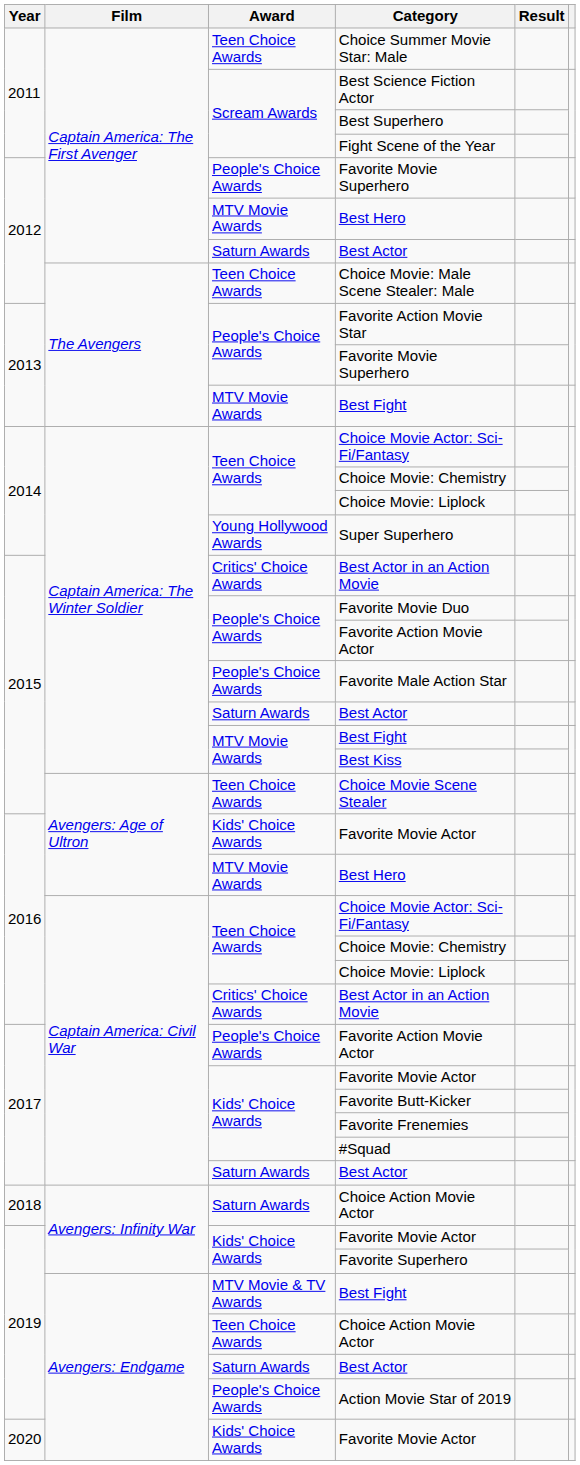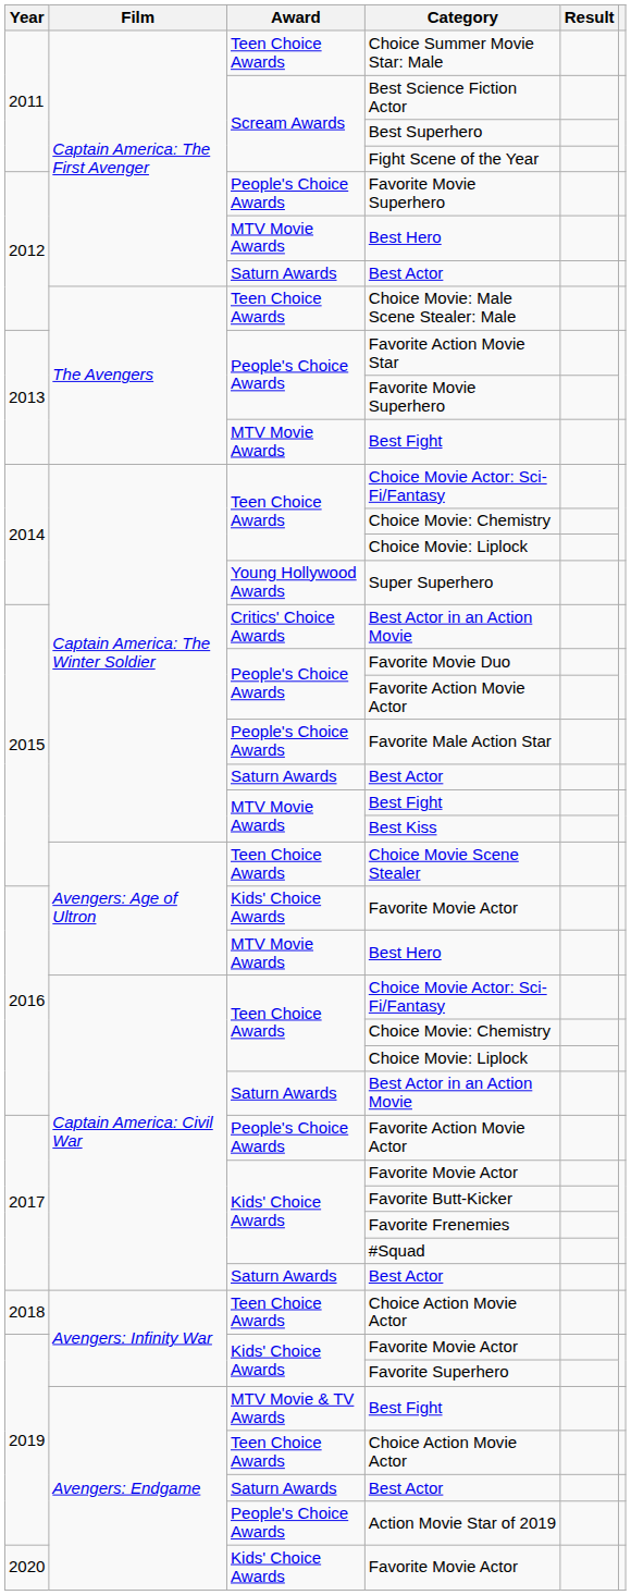 <table class="wikitable sortable">
 <tr>
 <th>Year</th>
 <th>Film</th>
 <th>Award</th>
 <th>Category</th>
 <th>Result</th>
 <th scope="col" class="unsortable"></th>
 </tr>
 <tr>
 <td rowspan="4">2011</td>
 <td rowspan="7"><em><a href='#'>Captain America: The First Avenger</a></em></td>
 <td><a href='#'>Teen Choice Awards</a></td>
 <td>Choice Summer Movie Star: Male</td>
 <td></td>
 <td style="text-align: center;"></td>
 </tr>
 <tr>
 <td rowspan="3"><a href='#'>Scream Awards</a></td>
 <td>Best Science Fiction Actor</td>
 <td></td>
 <td rowspan="3" style="text-align: center;"></td>
 </tr>
 <tr>
 <td>Best Superhero</td>
 <td></td>
 </tr>
 <tr>
 <td>Fight Scene of the Year </td>
 <td></td>
 </tr>
 <tr>
 <td rowspan="4">2012</td>
 <td><a href='#'>People's Choice Awards</a></td>
 <td>Favorite Movie Superhero</td>
 <td></td>
 <td style="text-align: center;"></td>
 </tr>
 <tr>
 <td><a href='#'>MTV Movie Awards</a></td>
 <td><a href='#'>Best Hero</a></td>
 <td></td>
 <td style="text-align:center;"></td>
 </tr>
 <tr>
 <td><a href='#'>Saturn Awards</a></td>
 <td><a href='#'>Best Actor</a></td>
 <td></td>
 <td style="text-align: center;"></td>
 </tr>
 <tr>
 <td rowspan="4"><em><a href='#'>The Avengers</a></em></td>
 <td><a href='#'>Teen Choice Awards</a></td>
 <td>Choice Movie: Male Scene Stealer: Male</td>
 <td></td>
 <td style="text-align: center;"></td>
 </tr>
 <tr>
 <td rowspan="3">2013</td>
 <td rowspan="2"><a href='#'>People's Choice Awards</a></td>
 <td>Favorite Action Movie Star</td>
 <td></td>
 <td rowspan="2" style="text-align: center;"></td>
 </tr>
 <tr>
 <td>Favorite Movie Superhero</td>
 <td></td>
 </tr>
 <tr>
 <td><a href='#'>MTV Movie Awards</a></td>
 <td><a href='#'>Best Fight</a> </td>
 <td></td>
 <td style="text-align:center;"></td>
 </tr>
 <tr>
 <td rowspan="4">2014</td>
 <td rowspan="11"><em><a href='#'>Captain America: The Winter Soldier</a></em></td>
 <td rowspan="3"><a href='#'>Teen Choice Awards</a></td>
 <td><a href='#'>Choice Movie Actor: Sci-Fi/Fantasy</a></td>
 <td></td>
 <td rowspan="3" style="text-align:center;"></td>
 </tr>
 <tr>
 <td>Choice Movie: Chemistry </td>
 <td></td>
 </tr>
 <tr>
 <td>Choice Movie: Liplock </td>
 <td></td>
 </tr>
 <tr>
 <td><a href='#'>Young Hollywood Awards</a></td>
 <td>Super Superhero</td>
 <td></td>
 <td style="text-align:center;"></td>
 </tr>
 <tr>
 <td rowspan="8">2015</td>
 <td><a href='#'>Critics' Choice Awards</a></td>
 <td><a href='#'>Best Actor in an Action Movie</a></td>
 <td></td>
 <td style="text-align:center;"></td>
 </tr>
 <tr>
 <td rowspan="2"><a href='#'>People's Choice Awards</a></td>
 <td>Favorite Movie Duo </td>
 <td></td>
 <td rowspan="2" style="text-align:center;"></td>
 </tr>
 <tr>
 <td>Favorite Action Movie Actor</td>
 <td></td>
 </tr>
 <tr>
 <td><a href='#'>People's Choice Awards</a></td>
 <td>Favorite Male Action Star</td>
 <td></td>
 <td style="text-align:center;"></td>
 </tr>
 <tr>
 <td><a href='#'>Saturn Awards</a></td>
 <td><a href='#'>Best Actor</a></td>
 <td></td>
 <td style="text-align:center;"></td>
 </tr>
 <tr>
 <td rowspan="2"><a href='#'>MTV Movie Awards</a></td>
 <td><a href='#'>Best Fight</a> </td>
 <td></td>
 <td rowspan="2" style="text-align:center;"></td>
 </tr>
 <tr>
 <td><a href='#'>Best Kiss</a> </td>
 <td></td>
 </tr>
 <tr>
 <td rowspan="3"><em><a href='#'>Avengers: Age of Ultron</a></em></td>
 <td><a href='#'>Teen Choice Awards</a></td>
 <td><a href='#'>Choice Movie Scene Stealer</a></td>
 <td></td>
 <td style="text-align:center;"></td>
 </tr>
 <tr>
 <td rowspan="6">2016</td>
 <td><a href='#'>Kids' Choice Awards</a></td>
 <td>Favorite Movie Actor</td>
 <td></td>
 <td style="text-align:center;"></td>
 </tr>
 <tr>
 <td><a href='#'>MTV Movie Awards</a></td>
 <td><a href='#'>Best Hero</a></td>
 <td></td>
 <td style="text-align:center;"></td>
 </tr>
 <tr>
 <td rowspan="10"><em><a href='#'>Captain America: Civil War</a></em></td>
 <td rowspan="3"><a href='#'>Teen Choice Awards</a></td>
 <td><a href='#'>Choice Movie Actor: Sci-Fi/Fantasy</a></td>
 <td></td>
 <td style="text-align:center;"></td>
 </tr>
 <tr>
 <td>Choice Movie: Chemistry </td>
 <td></td>
 <td rowspan="2" style="text-align:center;"></td>
 </tr>
 <tr>
 <td>Choice Movie: Liplock </td>
 <td></td>
 </tr>
 <tr>
-<td><a href='#'>Critics' Choice Awards</a></td>
+<td><a href='#'>Saturn Awards</a></td>
 <td><a href='#'>Best Actor in an Action Movie</a></td>
 <td></td>
 <td style="text-align:center;"></td>
 </tr>
 <tr>
 <td rowspan="6">2017</td>
 <td><a href='#'>People's Choice Awards</a></td>
 <td>Favorite Action Movie Actor</td>
 <td></td>
 <td style="text-align:center;"></td>
 </tr>
 <tr>
 <td rowspan="4"><a href='#'>Kids' Choice Awards</a></td>
 <td>Favorite Movie Actor</td>
 <td></td>
 <td rowspan="4" style="text-align:center;"></td>
 </tr>
 <tr>
 <td>Favorite Butt-Kicker</td>
 <td></td>
 </tr>
 <tr>
 <td>Favorite Frenemies </td>
 <td></td>
 </tr>
 <tr>
 <td>#Squad </td>
 <td></td>
 </tr>
 <tr>
 <td><a href='#'>Saturn Awards</a></td>
 <td><a href='#'>Best Actor</a></td>
 <td></td>
 <td style="text-align:center;"></td>
 </tr>
 <tr>
 <td>2018</td>
 <td rowspan="3"><em><a href='#'>Avengers: Infinity War</a></em></td>
-<td><a href='#'>Saturn Awards</a></td>
+<td><a href='#'>Teen Choice Awards</a></td>
 <td>Choice Action Movie Actor</td>
 <td></td>
 <td style="text-align:center;"></td>
 </tr>
 <tr>
 <td rowspan="6">2019</td>
 <td rowspan="2"><a href='#'>Kids' Choice Awards</a></td>
 <td>Favorite Movie Actor</td>
 <td></td>
 <td rowspan="2" style="text-align:center;"></td>
 </tr>
 <tr>
 <td>Favorite Superhero</td>
 <td></td>
 </tr>
 <tr>
 <td rowspan="5"><em><a href='#'>Avengers: Endgame</a></em></td>
 <td><a href='#'>MTV Movie & TV Awards</a></td>
 <td><a href='#'>Best Fight</a> </td>
 <td></td>
 <td style="text-align:center;"></td>
 </tr>
 <tr>
 <td><a href='#'>Teen Choice Awards</a></td>
 <td>Choice Action Movie Actor</td>
 <td></td>
 <td style="text-align:center;"></td>
 </tr>
 <tr>
 <td><a href='#'>Saturn Awards</a></td>
 <td><a href='#'>Best Actor</a></td>
 <td></td>
 <td style="text-align:center;"></td>
 </tr>
 <tr>
 <td><a href='#'>People's Choice Awards</a></td>
 <td>Action Movie Star of 2019</td>
 <td></td>
 <td style="text-align:center;"></td>
 </tr>
 <tr>
 <td>2020</td>
 <td><a href='#'>Kids' Choice Awards</a></td>
 <td>Favorite Movie Actor</td>
 <td></td>
 <td style="text-align:center;"></td>
 </tr>
 </table>
